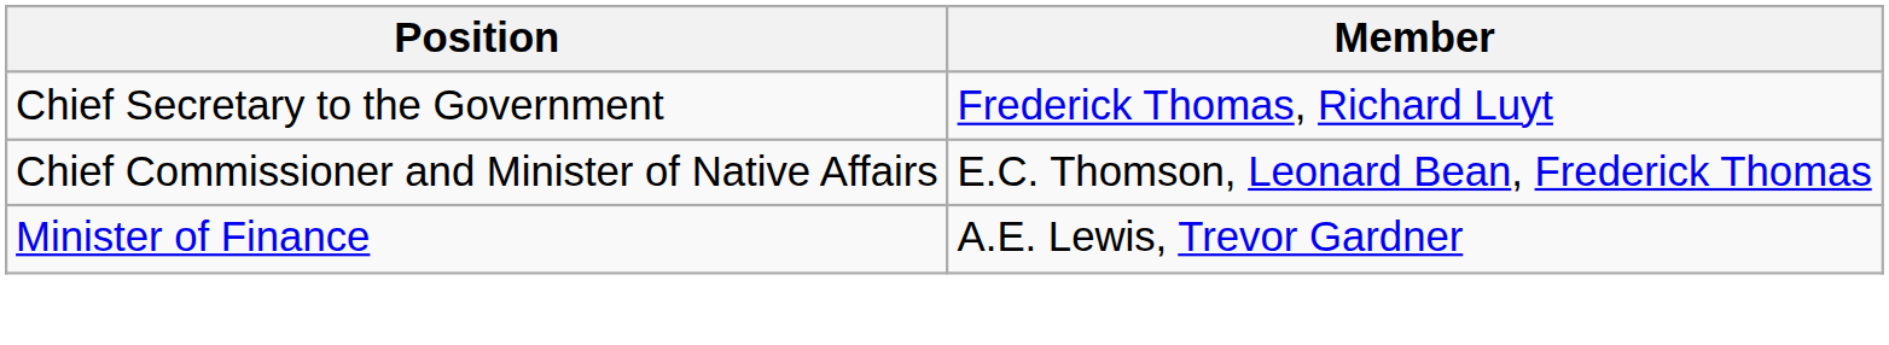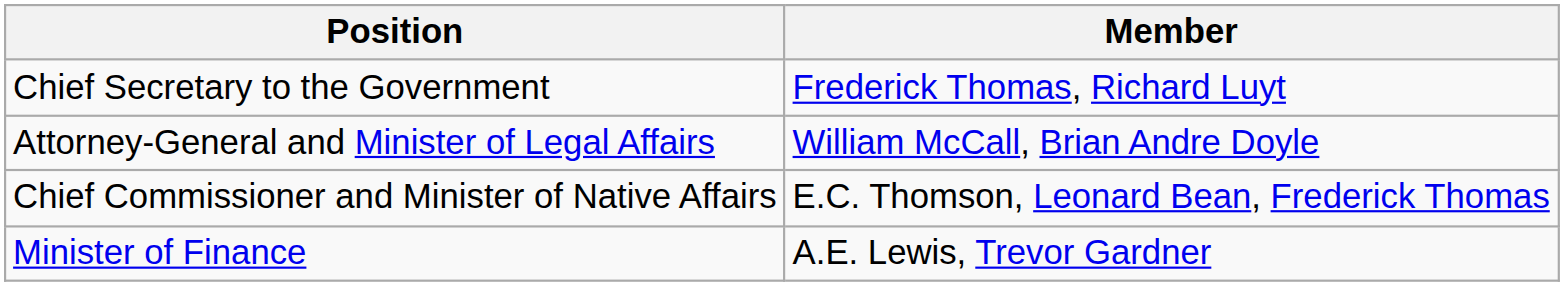 <table class="wikitable sortable">
 <tr>
 <th>Position</th>
 <th>Member</th>
 </tr>
 <tr>
 <td>Chief Secretary to the Government</td>
 <td><a href='#'>Frederick Thomas</a>, <a href='#'>Richard Luyt</a></td>
 </tr>
 <tr>
+<td>Attorney-General and <a href='#'>Minister of Legal Affairs</a></td>
+<td><a href='#'>William McCall</a>, <a href='#'>Brian Andre Doyle</a></td>
+</tr>
+<tr>
 <td>Chief Commissioner and Minister of Native Affairs</td>
 <td>E.C. Thomson, <a href='#'>Leonard Bean</a>, <a href='#'>Frederick Thomas</a></td>
 </tr>
 <tr>
 <td><a href='#'>Minister of Finance</a></td>
 <td>A.E. Lewis, <a href='#'>Trevor Gardner</a></td>
 </tr>
 </table>
